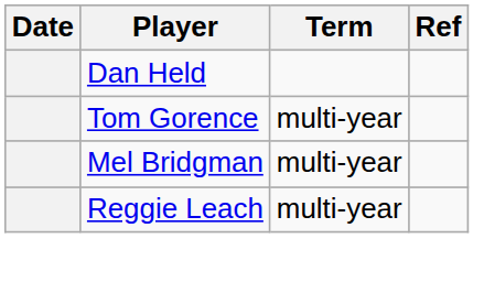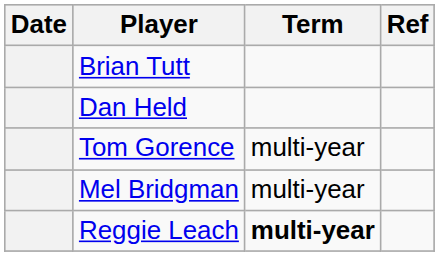 <table class="wikitable plainrowheaders">
 <tr>
 <th>Date</th>
 <th>Player</th>
 <th>Term</th>
 <th>Ref</th>
+</tr>
+<tr>
+<th scope="row"></th>
+<td><a href='#'>Brian Tutt</a></td>
+<td></td>
+<td></td>
 </tr>
 <tr>
 <th scope="row"></th>
 <td><a href='#'>Dan Held</a></td>
 <td></td>
 <td></td>
 </tr>
 <tr>
 <th scope="row"></th>
 <td><a href='#'>Tom Gorence</a></td>
 <td>multi-year</td>
 <td></td>
 </tr>
 <tr>
 <th scope="row"></th>
 <td><a href='#'>Mel Bridgman</a></td>
 <td>multi-year</td>
 <td></td>
 </tr>
 <tr>
 <th scope="row"></th>
 <td><a href='#'>Reggie Leach</a></td>
-<td>multi-year</td>
+<td><strong>multi-year</strong></td>
 <td></td>
 </tr>
 </table>
